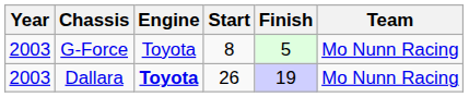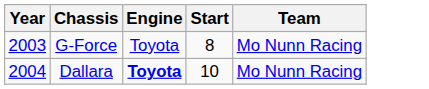 <table class="wikitable" style="text-align:center; font-size:90%">
 <tr>
 <th>Year</th>
 <th>Chassis</th>
 <th>Engine</th>
 <th>Start</th>
-<th>Finish</th>
 <th>Team</th>
 </tr>
 <tr>
 <td><a href='#'>2003</a></td>
 <td><a href='#'>G-Force</a></td>
 <td><a href='#'>Toyota</a></td>
 <td>8</td>
-<td style="background:#DFFFDF;">5</td>
 <td nowrap><a href='#'>Mo Nunn Racing</a></td>
 </tr>
 <tr>
-<td><a href='#'>2003</a></td>
+<td><a href='#'>2004</a></td>
 <td><a href='#'>Dallara</a></td>
 <td><strong><a href='#'>Toyota</a></strong></td>
-<td>26</td>
-<td style="background:#CFCFFF;">19</td>
+<td>10</td>
 <td nowrap><a href='#'>Mo Nunn Racing</a></td>
 </tr>
 </table>
